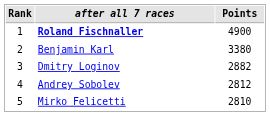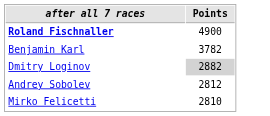 <table cellspacing="1" cellpadding="3" style="border:1px solid #aaa; font-size:86%;">
 <tr style="background:#e4e4e4;">
-<th style="border-bottom:1px solid #aaa; width:10px;">Rank</th>
 <th style="border-bottom:1px solid #aaa; width:200px;"><em>after all 7 races</em></th>
 <th style="border-bottom:1px solid #aaa; width:50px;">Points</th>
 </tr>
 <tr>
-<td align=center>1</td>
 <td><strong> <a href='#'>Roland Fischnaller</a></strong></td>
 <td align=center>4900</td>
 </tr>
 <tr>
-<td align=center>2</td>
 <td> <a href='#'>Benjamin Karl</a></td>
-<td align=center>3380</td>
+<td align=center>3782</td>
 </tr>
 <tr>
-<td align=center>3</td>
 <td> <a href='#'>Dmitry Loginov</a></td>
-<td align=center>2882</td>
+<td align=center style="background: lightgrey;">2882</td>
 </tr>
 <tr>
-<td align=center>4</td>
 <td> <a href='#'>Andrey Sobolev</a></td>
 <td align=center>2812</td>
 </tr>
 <tr>
-<td align=center>5</td>
 <td> <a href='#'>Mirko Felicetti</a></td>
 <td align=center>2810</td>
 </tr>
 </table>
